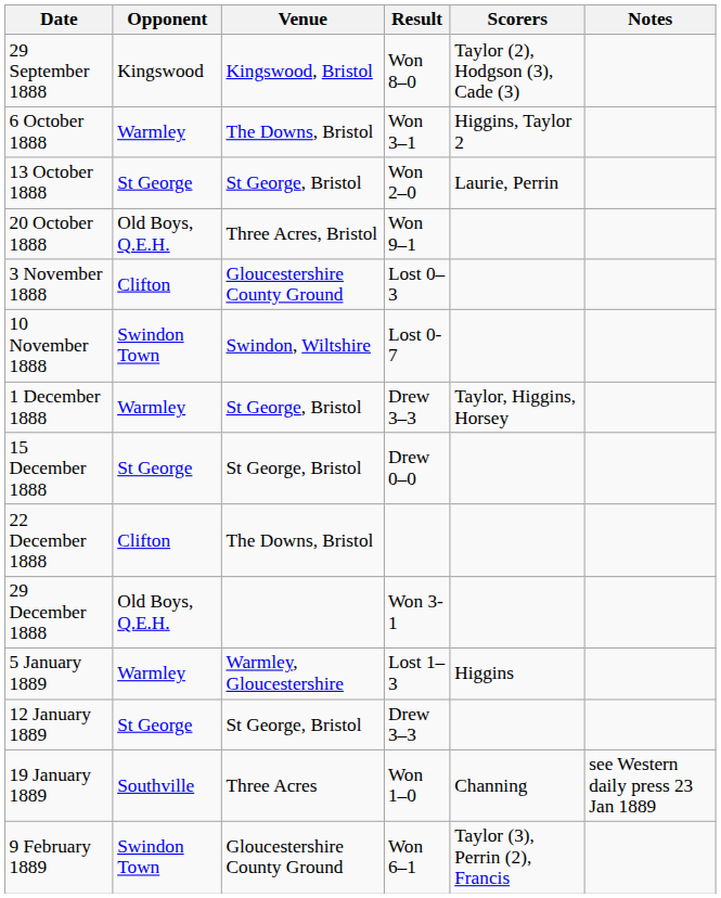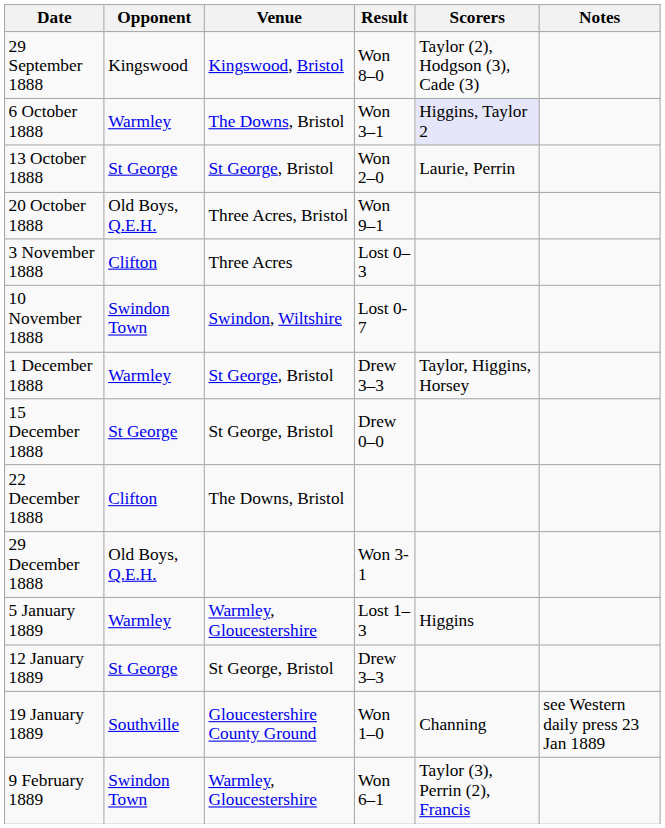 <table class="wikitable">
 <tr>
 <th>Date</th>
 <th>Opponent</th>
 <th>Venue</th>
 <th>Result</th>
 <th>Scorers</th>
 <th>Notes</th>
 </tr>
 <tr>
 <td>29 September 1888</td>
 <td>Kingswood</td>
 <td><a href='#'>Kingswood</a>, <a href='#'>Bristol</a></td>
 <td>Won 8–0</td>
 <td>Taylor (2), Hodgson (3), Cade (3)</td>
 <td></td>
 </tr>
 <tr>
 <td>6 October 1888</td>
 <td><a href='#'>Warmley</a></td>
 <td><a href='#'>The Downs</a>, Bristol</td>
 <td>Won 3–1</td>
-<td>Higgins, Taylor 2</td>
+<td style="background: lavender;">Higgins, Taylor 2</td>
 <td></td>
 </tr>
 <tr>
 <td>13 October 1888</td>
 <td><a href='#'>St George</a></td>
 <td><a href='#'>St George</a>, Bristol</td>
 <td>Won 2–0</td>
 <td>Laurie, Perrin</td>
 <td></td>
 </tr>
 <tr>
 <td>20 October 1888</td>
 <td>Old Boys, <a href='#'>Q.E.H.</a></td>
 <td>Three Acres, Bristol</td>
 <td>Won 9–1</td>
 <td></td>
 <td></td>
 </tr>
 <tr>
 <td>3 November 1888</td>
 <td><a href='#'>Clifton</a></td>
-<td><a href='#'>Gloucestershire County Ground</a></td>
+<td>Three Acres</td>
 <td>Lost 0–3</td>
 <td></td>
 <td></td>
 </tr>
 <tr>
 <td>10 November 1888</td>
 <td><a href='#'>Swindon Town</a></td>
 <td><a href='#'>Swindon</a>, <a href='#'>Wiltshire</a></td>
 <td>Lost 0-7</td>
 <td></td>
 <td></td>
 </tr>
 <tr>
 <td>1 December 1888</td>
 <td><a href='#'>Warmley</a></td>
 <td><a href='#'>St George</a>, Bristol</td>
 <td>Drew 3–3</td>
 <td>Taylor, Higgins, Horsey</td>
 <td></td>
 </tr>
 <tr>
 <td>15 December 1888</td>
 <td><a href='#'>St George</a></td>
 <td>St George, Bristol</td>
 <td>Drew 0–0</td>
 <td></td>
 <td></td>
 </tr>
 <tr>
 <td>22 December 1888</td>
 <td><a href='#'>Clifton</a></td>
 <td>The Downs, Bristol</td>
 <td></td>
 <td></td>
 <td></td>
 </tr>
 <tr>
 <td>29 December 1888</td>
 <td>Old Boys, <a href='#'>Q.E.H.</a></td>
 <td></td>
 <td>Won 3-1</td>
 <td></td>
 </tr>
 <tr>
 <td>5 January 1889</td>
 <td><a href='#'>Warmley</a></td>
 <td><a href='#'>Warmley</a>, <a href='#'>Gloucestershire</a></td>
 <td>Lost 1–3</td>
 <td>Higgins</td>
 <td></td>
 </tr>
 <tr>
 <td>12 January 1889</td>
 <td><a href='#'>St George</a></td>
 <td>St George, Bristol</td>
 <td>Drew 3–3</td>
 <td></td>
 <td></td>
 </tr>
 <tr>
 <td>19 January 1889</td>
 <td><a href='#'>Southville</a></td>
-<td>Three Acres</td>
+<td><a href='#'>Gloucestershire County Ground</a></td>
 <td>Won 1–0</td>
 <td>Channing</td>
 <td> see Western daily press 23 Jan 1889</td>
 </tr>
 <tr>
 <td>9 February 1889</td>
 <td><a href='#'>Swindon Town</a></td>
-<td>Gloucestershire County Ground</td>
+<td><a href='#'>Warmley</a>, <a href='#'>Gloucestershire</a></td>
 <td>Won 6–1</td>
 <td>Taylor (3), Perrin (2), <a href='#'>Francis</a></td>
 <td></td>
 </tr>
 </table>
